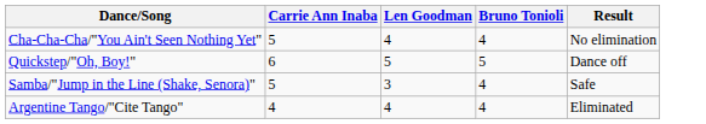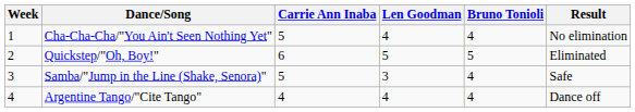 <table class="wikitable">
 <tr>
+<th>Week</th>
 <th>Dance/Song</th>
 <th><a href='#'>Carrie Ann Inaba</a></th>
 <th><a href='#'>Len Goodman</a></th>
 <th><a href='#'>Bruno Tonioli</a></th>
 <th>Result</th>
 </tr>
 <tr>
+<td>1</td>
 <td><a href='#'>Cha-Cha-Cha</a>/"<a href='#'>You Ain't Seen Nothing Yet</a>"</td>
 <td>5</td>
 <td>4</td>
 <td>4</td>
 <td>No elimination</td>
 </tr>
 <tr>
+<td>2</td>
 <td><a href='#'>Quickstep</a>/"<a href='#'>Oh, Boy!</a>"</td>
 <td>6</td>
 <td>5</td>
 <td>5</td>
-<td>Dance off</td>
+<td>Eliminated</td>
 </tr>
 <tr>
+<td>3</td>
 <td><a href='#'>Samba</a>/"<a href='#'>Jump in the Line (Shake, Senora)</a>"</td>
 <td>5</td>
 <td>3</td>
 <td>4</td>
 <td>Safe</td>
 </tr>
 <tr>
+<td>4</td>
 <td><a href='#'>Argentine Tango</a>/"Cite Tango"</td>
 <td>4</td>
 <td>4</td>
 <td>4</td>
-<td>Eliminated</td>
+<td>Dance off</td>
 </tr>
 </table>
